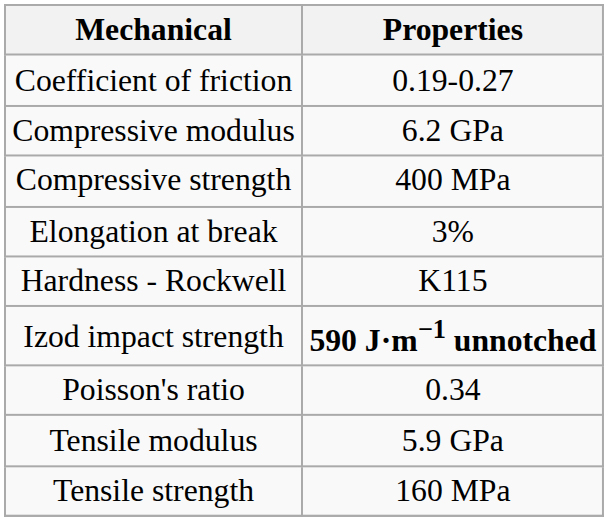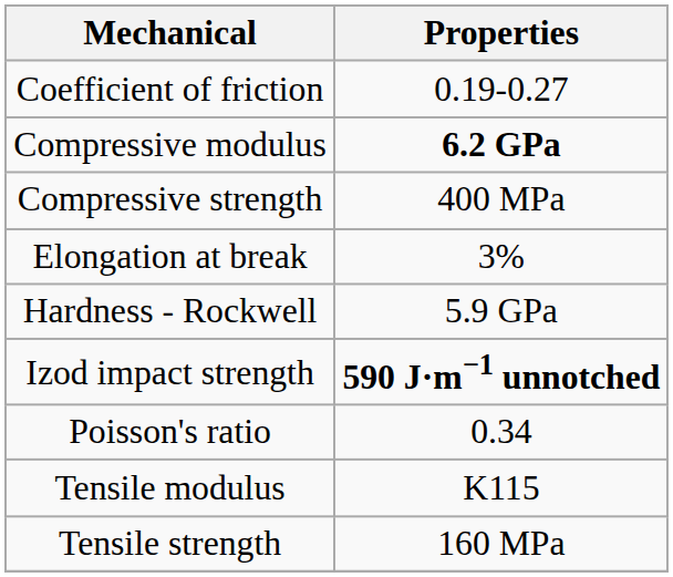 <table style="text-align:center;" class="wikitable">
 <tr>
 <th>Mechanical</th>
 <th>Properties</th>
 </tr>
 <tr>
 <td>Coefficient of friction</td>
 <td>0.19-0.27</td>
 </tr>
 <tr>
 <td>Compressive modulus</td>
-<td>6.2 GPa</td>
+<td><strong>6.2 GPa</strong></td>
 </tr>
 <tr>
 <td>Compressive strength</td>
 <td>400 MPa</td>
 </tr>
 <tr>
 <td>Elongation at break</td>
 <td>3%</td>
 </tr>
 <tr>
 <td>Hardness - Rockwell</td>
-<td>K115</td>
+<td>5.9 GPa</td>
 </tr>
 <tr>
 <td>Izod impact strength</td>
 <td><strong>590 J·m<sup>−1</sup> unnotched</strong></td>
 </tr>
 <tr>
 <td>Poisson's ratio</td>
 <td>0.34</td>
 </tr>
 <tr>
 <td>Tensile modulus</td>
-<td>5.9 GPa</td>
+<td>K115</td>
 </tr>
 <tr>
 <td>Tensile strength</td>
 <td>160 MPa</td>
 </tr>
 <tr>
 </tr>
 </table>
